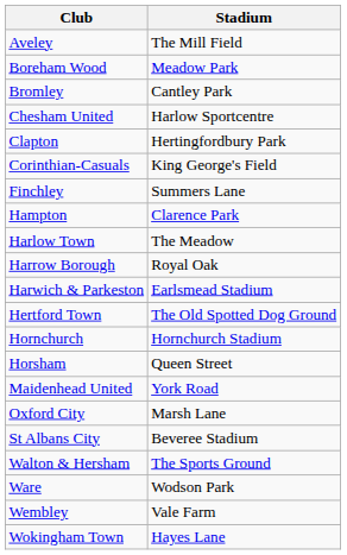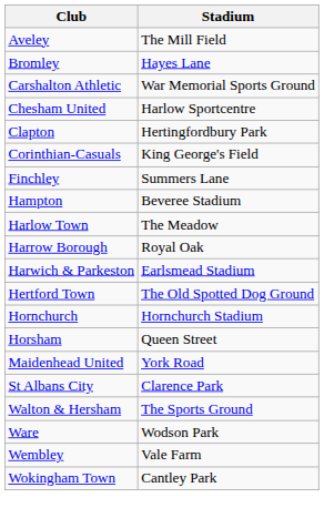 <table class="wikitable sortable">
 <tr>
 <th>Club</th>
 <th>Stadium</th>
 </tr>
 <tr>
 <td><a href='#'>Aveley</a></td>
 <td>The Mill Field</td>
 </tr>
 <tr>
-<td><a href='#'>Boreham Wood</a></td>
-<td><a href='#'>Meadow Park</a></td>
+<td><a href='#'>Bromley</a></td>
+<td><a href='#'>Hayes Lane</a></td>
 </tr>
 <tr>
-<td><a href='#'>Bromley</a></td>
-<td>Cantley Park</td>
+<td><a href='#'>Carshalton Athletic</a></td>
+<td>War Memorial Sports Ground</td>
 </tr>
 <tr>
 <td><a href='#'>Chesham United</a></td>
 <td>Harlow Sportcentre</td>
 </tr>
 <tr>
 <td><a href='#'>Clapton</a></td>
 <td>Hertingfordbury Park</td>
 </tr>
 <tr>
 <td><a href='#'>Corinthian-Casuals</a></td>
 <td>King George's Field</td>
 </tr>
 <tr>
 <td><a href='#'>Finchley</a></td>
 <td>Summers Lane</td>
 </tr>
 <tr>
 <td><a href='#'>Hampton</a></td>
-<td><a href='#'>Clarence Park</a></td>
+<td>Beveree Stadium</td>
 </tr>
 <tr>
 <td><a href='#'>Harlow Town</a></td>
 <td>The Meadow</td>
 </tr>
 <tr>
 <td><a href='#'>Harrow Borough</a></td>
 <td>Royal Oak</td>
 </tr>
 <tr>
 <td><a href='#'>Harwich & Parkeston</a></td>
 <td><a href='#'>Earlsmead Stadium</a></td>
 </tr>
 <tr>
 <td><a href='#'>Hertford Town</a></td>
 <td><a href='#'>The Old Spotted Dog Ground</a></td>
 </tr>
 <tr>
 <td><a href='#'>Hornchurch</a></td>
 <td><a href='#'>Hornchurch Stadium</a></td>
 </tr>
 <tr>
 <td><a href='#'>Horsham</a></td>
 <td>Queen Street</td>
 </tr>
 <tr>
 <td><a href='#'>Maidenhead United</a></td>
 <td><a href='#'>York Road</a></td>
 </tr>
 <tr>
-<td><a href='#'>Oxford City</a></td>
-<td>Marsh Lane</td>
-</tr>
-<tr>
 <td><a href='#'>St Albans City</a></td>
-<td>Beveree Stadium</td>
+<td><a href='#'>Clarence Park</a></td>
 </tr>
 <tr>
 <td><a href='#'>Walton & Hersham</a></td>
 <td><a href='#'>The Sports Ground</a></td>
 </tr>
 <tr>
 <td><a href='#'>Ware</a></td>
 <td>Wodson Park</td>
 </tr>
 <tr>
 <td><a href='#'>Wembley</a></td>
 <td>Vale Farm</td>
 </tr>
 <tr>
 <td><a href='#'>Wokingham Town</a></td>
-<td><a href='#'>Hayes Lane</a></td>
+<td>Cantley Park</td>
 </tr>
 </table>
